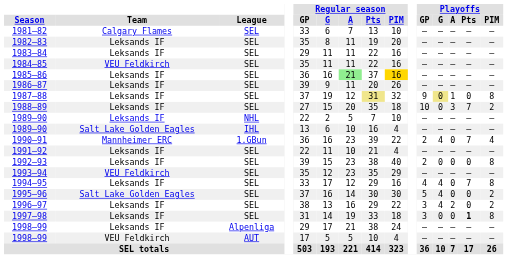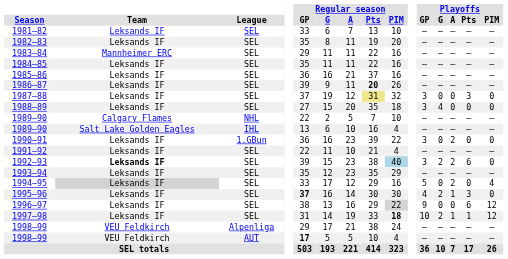 <table border="0" cellpadding="1" cellspacing="0" style="text-align:center; width:60em">
 <tr bgcolor="#e0e0e0">
 <th colspan="3" bgcolor="#ffffff"> </th>
 <th rowspan="99" bgcolor="#ffffff"> </th>
 <th colspan="5"><a href='#'>Regular season</a></th>
 <th rowspan="99" bgcolor="#ffffff"> </th>
 <th colspan="5"><a href='#'>Playoffs</a></th>
 </tr>
 <tr bgcolor="#e0e0e0">
 <th><a href='#'>Season</a></th>
 <th>Team</th>
 <th>League</th>
 <th>GP</th>
 <th><a href='#'>G</a></th>
 <th><a href='#'>A</a></th>
 <th><a href='#'>Pts</a></th>
 <th><a href='#'>PIM</a></th>
 <th>GP</th>
 <th>G</th>
 <th>A</th>
 <th>Pts</th>
 <th>PIM</th>
 </tr>
 <tr>
 <td><a href='#'>1981–82</a></td>
-<td><a href='#'>Calgary Flames</a></td>
+<td><a href='#'>Leksands IF</a></td>
 <td><a href='#'>SEL</a></td>
 <td>33</td>
 <td>6</td>
 <td>7</td>
 <td>13</td>
 <td>10</td>
 <td>—</td>
 <td>—</td>
 <td>—</td>
 <td>—</td>
 <td>—</td>
 </tr>
 <tr bgcolor="#f0f0f0">
 <td><a href='#'>1982–83</a></td>
 <td>Leksands IF</td>
 <td>SEL</td>
 <td>35</td>
 <td>8</td>
 <td>11</td>
 <td>19</td>
 <td>20</td>
 <td>—</td>
 <td>—</td>
 <td>—</td>
 <td>—</td>
 <td>—</td>
 </tr>
 <tr>
 <td><a href='#'>1983–84</a></td>
-<td>Leksands IF</td>
+<td><a href='#'>Mannheimer ERC</a></td>
 <td>SEL</td>
 <td>29</td>
 <td>11</td>
 <td>11</td>
 <td>22</td>
 <td>16</td>
 <td>—</td>
 <td>—</td>
 <td>—</td>
 <td>—</td>
 <td>—</td>
 </tr>
 <tr bgcolor="#f0f0f0">
 <td><a href='#'>1984–85</a></td>
-<td><a href='#'>VEU Feldkirch</a></td>
+<td>Leksands IF</td>
 <td>SEL</td>
 <td>35</td>
 <td>11</td>
 <td>11</td>
 <td>22</td>
 <td>16</td>
 <td>—</td>
 <td>—</td>
 <td>—</td>
 <td>—</td>
 <td>—</td>
 </tr>
 <tr>
 <td><a href='#'>1985–86</a></td>
 <td>Leksands IF</td>
 <td>SEL</td>
 <td>36</td>
 <td>16</td>
-<td style="background: lightgreen;">21</td>
+<td>21</td>
 <td>37</td>
-<td style="background: gold;">16</td>
+<td>16</td>
 <td>—</td>
 <td>—</td>
 <td>—</td>
 <td>—</td>
 <td>—</td>
 </tr>
 <tr bgcolor="#f0f0f0">
 <td><a href='#'>1986–87</a></td>
 <td>Leksands IF</td>
 <td>SEL</td>
 <td>39</td>
 <td>9</td>
 <td>11</td>
-<td>20</td>
+<td><strong>20</strong></td>
 <td>26</td>
 <td>—</td>
 <td>—</td>
 <td>—</td>
 <td>—</td>
 <td>—</td>
 </tr>
 <tr>
 <td><a href='#'>1987–88</a></td>
 <td>Leksands IF</td>
 <td>SEL</td>
 <td>37</td>
 <td>19</td>
 <td>12</td>
 <td style="background: khaki;">31</td>
 <td>32</td>
-<td>9</td>
-<td style="background: khaki;">0</td>
-<td>1</td>
+<td>3</td>
 <td>0</td>
-<td>8</td>
+<td>0</td>
+<td>3</td>
+<td>0</td>
 </tr>
 <tr bgcolor="#f0f0f0">
 <td><a href='#'>1988–89</a></td>
 <td>Leksands IF</td>
 <td>SEL</td>
 <td>27</td>
 <td>15</td>
 <td>20</td>
 <td>35</td>
 <td>18</td>
-<td>10</td>
+<td>3</td>
+<td>4</td>
 <td>0</td>
-<td>3</td>
-<td>7</td>
-<td>2</td>
+<td>0</td>
+<td>0</td>
 </tr>
 <tr>
 <td><a href='#'>1989–90</a></td>
-<td><a href='#'>Leksands IF</a></td>
+<td><a href='#'>Calgary Flames</a></td>
 <td><a href='#'>NHL</a></td>
 <td>22</td>
 <td>2</td>
 <td>5</td>
 <td>7</td>
 <td>10</td>
 <td>—</td>
 <td>—</td>
 <td>—</td>
 <td>—</td>
 <td>—</td>
 </tr>
 <tr bgcolor="#f0f0f0">
 <td><a href='#'>1989–90</a></td>
 <td><a href='#'>Salt Lake Golden Eagles</a></td>
 <td><a href='#'>IHL</a></td>
 <td>13</td>
 <td>6</td>
 <td>10</td>
 <td>16</td>
 <td>4</td>
 <td>—</td>
 <td>—</td>
 <td>—</td>
 <td>—</td>
 <td>—</td>
 </tr>
 <tr>
 <td><a href='#'>1990–91</a></td>
-<td><a href='#'>Mannheimer ERC</a></td>
+<td>Leksands IF</td>
 <td><a href='#'>1.GBun</a></td>
 <td>36</td>
 <td>16</td>
 <td>23</td>
 <td>39</td>
 <td>22</td>
+<td>3</td>
+<td>0</td>
 <td>2</td>
-<td>4</td>
 <td>0</td>
-<td>7</td>
-<td>4</td>
+<td>0</td>
 </tr>
 <tr bgcolor="#f0f0f0">
 <td><a href='#'>1991–92</a></td>
 <td>Leksands IF</td>
 <td>SEL</td>
 <td>22</td>
 <td>11</td>
 <td>10</td>
 <td>21</td>
 <td>4</td>
 <td>—</td>
 <td>—</td>
 <td>—</td>
 <td>—</td>
 <td>—</td>
 </tr>
 <tr>
 <td><a href='#'>1992–93</a></td>
-<td>Leksands IF</td>
+<td><strong>Leksands IF</strong></td>
 <td>SEL</td>
 <td>39</td>
 <td>15</td>
 <td>23</td>
 <td>38</td>
-<td>40</td>
+<td style="background: lightblue;">40</td>
+<td>3</td>
 <td>2</td>
+<td>2</td>
+<td>6</td>
 <td>0</td>
-<td>0</td>
-<td>0</td>
-<td>8</td>
 </tr>
 <tr bgcolor="#f0f0f0">
 <td><a href='#'>1993–94</a></td>
-<td><a href='#'>VEU Feldkirch</a></td>
+<td>Leksands IF</td>
 <td>SEL</td>
 <td>35</td>
 <td>12</td>
 <td>23</td>
 <td>35</td>
 <td>29</td>
 <td>—</td>
 <td>—</td>
 <td>—</td>
 <td>—</td>
 <td>—</td>
 </tr>
 <tr>
 <td><a href='#'>1994–95</a></td>
-<td>Leksands IF</td>
+<td style="background: lightgrey;">Leksands IF</td>
 <td>SEL</td>
 <td>33</td>
 <td>17</td>
 <td>12</td>
 <td>29</td>
 <td>16</td>
+<td>5</td>
+<td>0</td>
+<td>2</td>
+<td>0</td>
 <td>4</td>
-<td>4</td>
-<td>0</td>
-<td>7</td>
-<td>8</td>
 </tr>
 <tr bgcolor="#f0f0f0">
 <td><a href='#'>1995–96</a></td>
-<td><a href='#'>Salt Lake Golden Eagles</a></td>
+<td>Leksands IF</td>
 <td>SEL</td>
-<td>37</td>
+<td><strong>37</strong></td>
 <td>16</td>
 <td>14</td>
 <td>30</td>
 <td>30</td>
-<td>5</td>
 <td>4</td>
+<td>2</td>
+<td>1</td>
+<td>3</td>
 <td>0</td>
-<td>0</td>
-<td>2</td>
 </tr>
 <tr>
 <td><a href='#'>1996–97</a></td>
 <td>Leksands IF</td>
 <td>SEL</td>
 <td>38</td>
 <td>13</td>
 <td>16</td>
 <td>29</td>
-<td>22</td>
-<td>3</td>
-<td>4</td>
-<td>2</td>
+<td style="background: lightgrey;">22</td>
+<td>9</td>
 <td>0</td>
-<td>2</td>
+<td>0</td>
+<td>6</td>
+<td>12</td>
 </tr>
 <tr bgcolor="#f0f0f0">
 <td><a href='#'>1997–98</a></td>
 <td>Leksands IF</td>
 <td>SEL</td>
 <td>31</td>
 <td>14</td>
 <td>19</td>
 <td>33</td>
-<td>18</td>
-<td>3</td>
-<td>0</td>
-<td>0</td>
-<td><strong>1</strong></td>
-<td>8</td>
+<td><strong>18</strong></td>
+<td>10</td>
+<td>2</td>
+<td>1</td>
+<td>1</td>
+<td>12</td>
 </tr>
 <tr>
 <td><a href='#'>1998–99</a></td>
-<td>Leksands IF</td>
+<td><a href='#'>VEU Feldkirch</a></td>
 <td><a href='#'>Alpenliga</a></td>
 <td>29</td>
 <td>17</td>
 <td>21</td>
 <td>38</td>
 <td>24</td>
 <td>—</td>
 <td>—</td>
 <td>—</td>
 <td>—</td>
 <td>—</td>
 </tr>
 <tr bgcolor="#f0f0f0">
 <td><a href='#'>1998–99</a></td>
 <td>VEU Feldkirch</td>
 <td><a href='#'>AUT</a></td>
-<td>17</td>
+<td><strong>17</strong></td>
 <td>5</td>
 <td>5</td>
 <td>10</td>
 <td>4</td>
 <td>—</td>
 <td>—</td>
 <td>—</td>
 <td>—</td>
 <td>—</td>
 </tr>
 <tr bgcolor="#e0e0e0">
 <th colspan="3">SEL totals</th>
 <th>503</th>
 <th>193</th>
 <th>221</th>
 <th>414</th>
 <th>323</th>
 <th>36</th>
 <th>10</th>
 <th>7</th>
 <th>17</th>
 <th>26</th>
 </tr>
 </table>
